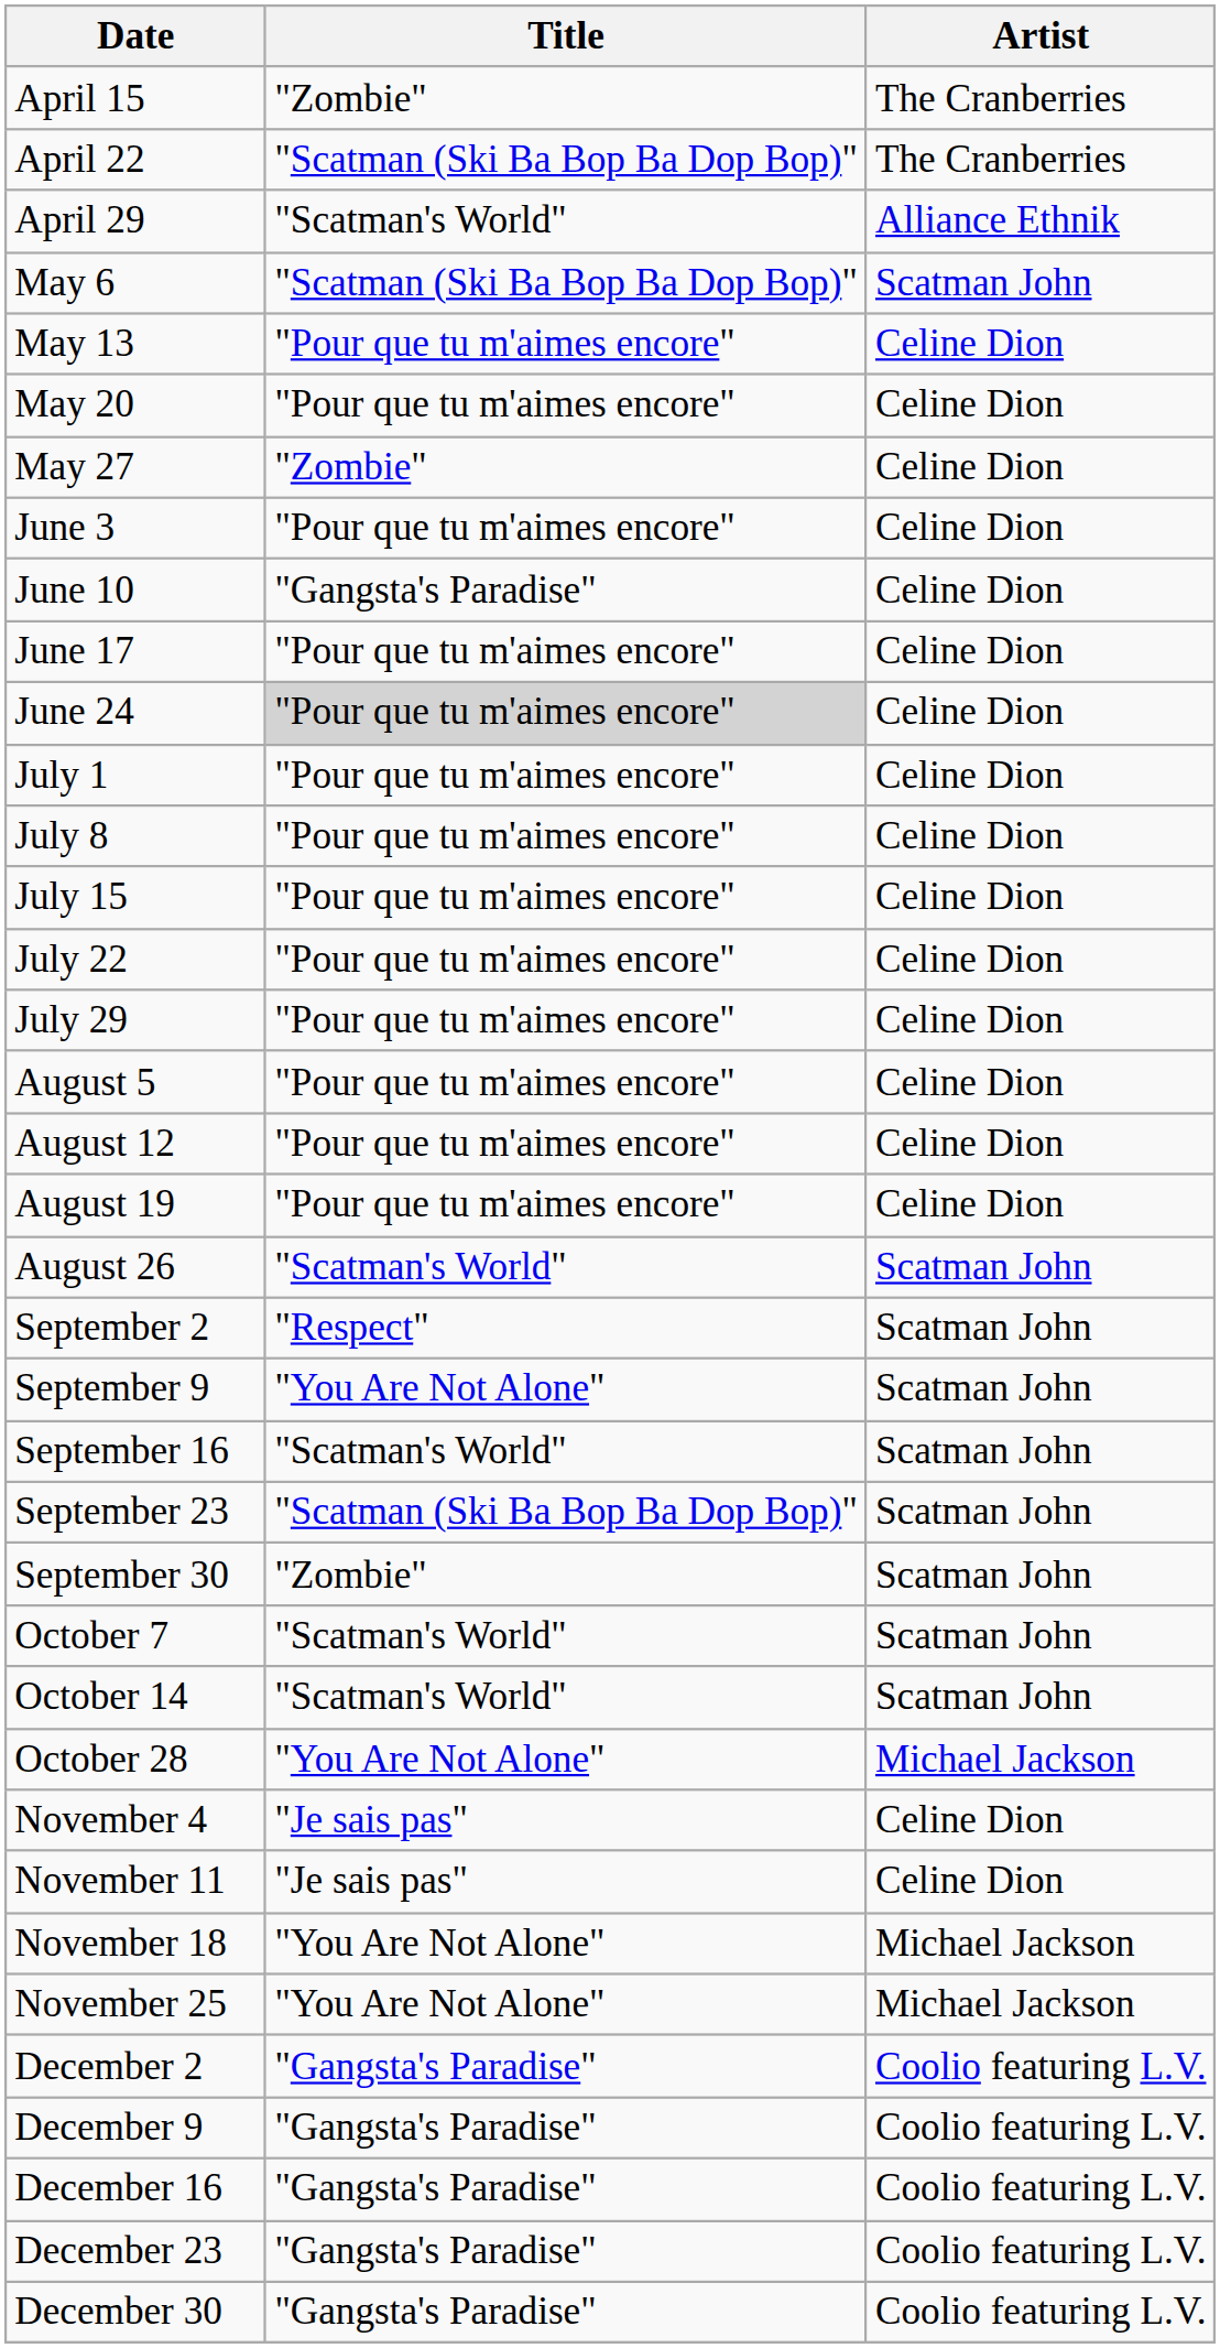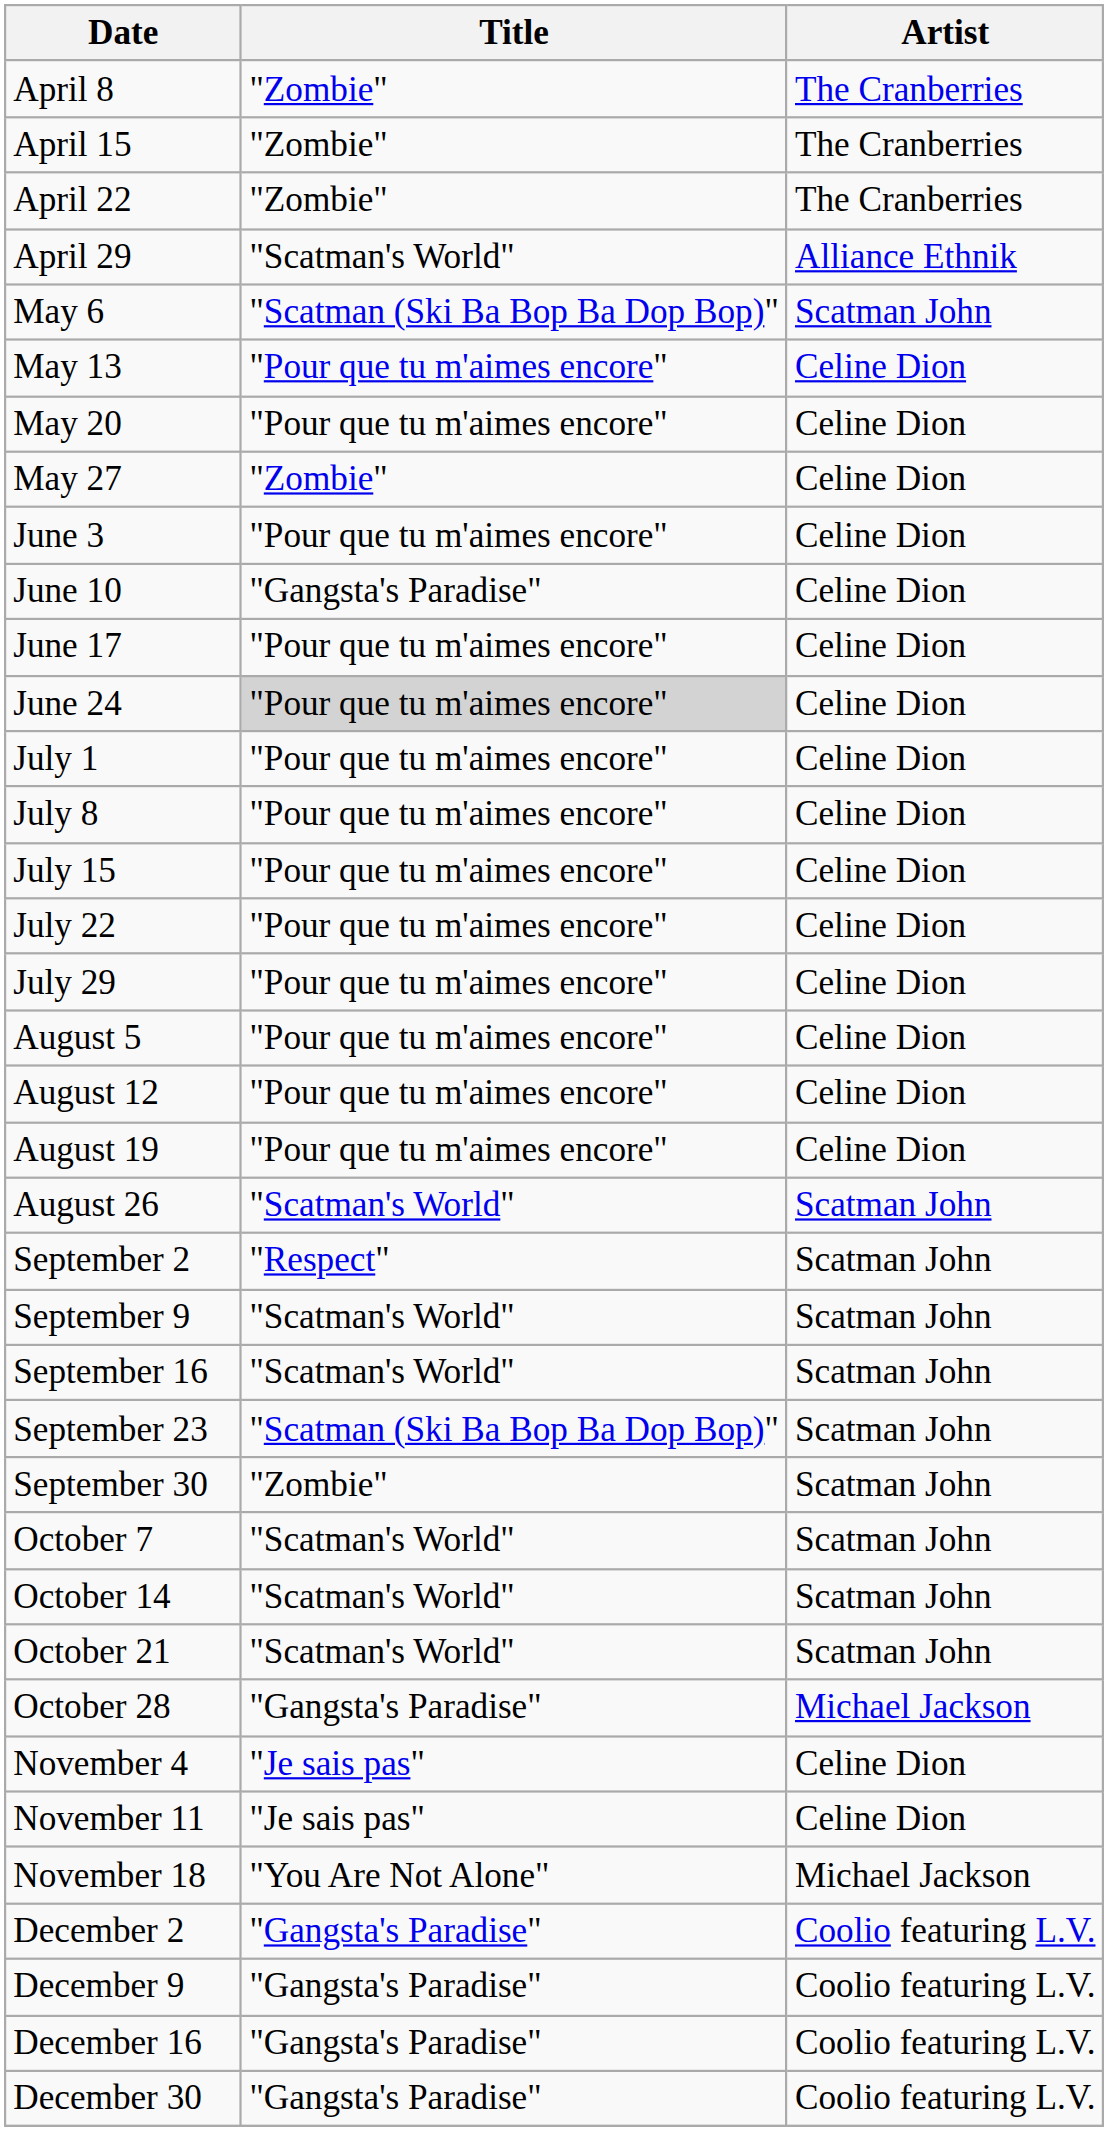 <table class="wikitable">
 <tr>
 <th width="100px">Date</th>
 <th>Title</th>
 <th>Artist</th>
+</tr>
+<tr>
+<td>April 8</td>
+<td>"<a href='#'>Zombie</a>"</td>
+<td><a href='#'>The Cranberries</a></td>
 </tr>
 <tr>
 <td>April 15</td>
 <td>"Zombie"</td>
 <td>The Cranberries</td>
 </tr>
 <tr>
 <td>April 22</td>
-<td>"<a href='#'>Scatman (Ski Ba Bop Ba Dop Bop)</a>"</td>
+<td>"Zombie"</td>
 <td>The Cranberries</td>
 </tr>
 <tr>
 <td>April 29</td>
 <td>"Scatman's World"</td>
 <td><a href='#'>Alliance Ethnik</a></td>
 </tr>
 <tr>
 <td>May 6</td>
 <td>"<a href='#'>Scatman (Ski Ba Bop Ba Dop Bop)</a>"</td>
 <td><a href='#'>Scatman John</a></td>
 </tr>
 <tr>
 <td>May 13</td>
 <td>"<a href='#'>Pour que tu m'aimes encore</a>"</td>
 <td><a href='#'>Celine Dion</a></td>
 </tr>
 <tr>
 <td>May 20</td>
 <td>"Pour que tu m'aimes encore"</td>
 <td>Celine Dion</td>
 </tr>
 <tr>
 <td>May 27</td>
 <td>"<a href='#'>Zombie</a>"</td>
 <td>Celine Dion</td>
 </tr>
 <tr>
 <td>June 3</td>
 <td>"Pour que tu m'aimes encore"</td>
 <td>Celine Dion</td>
 </tr>
 <tr>
 <td>June 10</td>
 <td>"Gangsta's Paradise"</td>
 <td>Celine Dion</td>
 </tr>
 <tr>
 <td>June 17</td>
 <td>"Pour que tu m'aimes encore"</td>
 <td>Celine Dion</td>
 </tr>
 <tr>
 <td>June 24</td>
 <td style="background: lightgrey;">"Pour que tu m'aimes encore"</td>
 <td>Celine Dion</td>
 </tr>
 <tr>
 <td>July 1</td>
 <td>"Pour que tu m'aimes encore"</td>
 <td>Celine Dion</td>
 </tr>
 <tr>
 <td>July 8</td>
 <td>"Pour que tu m'aimes encore"</td>
 <td>Celine Dion</td>
 </tr>
 <tr>
 <td>July 15</td>
 <td>"Pour que tu m'aimes encore"</td>
 <td>Celine Dion</td>
 </tr>
 <tr>
 <td>July 22</td>
 <td>"Pour que tu m'aimes encore"</td>
 <td>Celine Dion</td>
 </tr>
 <tr>
 <td>July 29</td>
 <td>"Pour que tu m'aimes encore"</td>
 <td>Celine Dion</td>
 </tr>
 <tr>
 <td>August 5</td>
 <td>"Pour que tu m'aimes encore"</td>
 <td>Celine Dion</td>
 </tr>
 <tr>
 <td>August 12</td>
 <td>"Pour que tu m'aimes encore"</td>
 <td>Celine Dion</td>
 </tr>
 <tr>
 <td>August 19</td>
 <td>"Pour que tu m'aimes encore"</td>
 <td>Celine Dion</td>
 </tr>
 <tr>
 <td>August 26</td>
 <td>"<a href='#'>Scatman's World</a>"</td>
 <td><a href='#'>Scatman John</a></td>
 </tr>
 <tr>
 <td>September 2</td>
 <td>"<a href='#'>Respect</a>"</td>
 <td>Scatman John</td>
 </tr>
 <tr>
 <td>September 9</td>
-<td>"<a href='#'>You Are Not Alone</a>"</td>
+<td>"Scatman's World"</td>
 <td>Scatman John</td>
 </tr>
 <tr>
 <td>September 16</td>
 <td>"Scatman's World"</td>
 <td>Scatman John</td>
 </tr>
 <tr>
 <td>September 23</td>
 <td>"<a href='#'>Scatman (Ski Ba Bop Ba Dop Bop)</a>"</td>
 <td>Scatman John</td>
 </tr>
 <tr>
 <td>September 30</td>
 <td>"Zombie"</td>
 <td>Scatman John</td>
 </tr>
 <tr>
 <td>October 7</td>
 <td>"Scatman's World"</td>
 <td>Scatman John</td>
 </tr>
 <tr>
 <td>October 14</td>
 <td>"Scatman's World"</td>
 <td>Scatman John</td>
 </tr>
 <tr>
+<td>October 21</td>
+<td>"Scatman's World"</td>
+<td>Scatman John</td>
+</tr>
+<tr>
 <td>October 28</td>
-<td>"<a href='#'>You Are Not Alone</a>"</td>
+<td>"Gangsta's Paradise"</td>
 <td><a href='#'>Michael Jackson</a></td>
 </tr>
 <tr>
 <td>November 4</td>
 <td>"<a href='#'>Je sais pas</a>"</td>
 <td>Celine Dion</td>
 </tr>
 <tr>
 <td>November 11</td>
 <td>"Je sais pas"</td>
 <td>Celine Dion</td>
 </tr>
 <tr>
 <td>November 18</td>
-<td>"You Are Not Alone"</td>
-<td>Michael Jackson</td>
-</tr>
-<tr>
-<td>November 25</td>
 <td>"You Are Not Alone"</td>
 <td>Michael Jackson</td>
 </tr>
 <tr>
 <td>December 2</td>
 <td>"<a href='#'>Gangsta's Paradise</a>"</td>
 <td><a href='#'>Coolio</a> featuring <a href='#'>L.V.</a></td>
 </tr>
 <tr>
 <td>December 9</td>
 <td>"Gangsta's Paradise"</td>
 <td>Coolio featuring L.V.</td>
 </tr>
 <tr>
 <td>December 16</td>
 <td>"Gangsta's Paradise"</td>
 <td>Coolio featuring L.V.</td>
 </tr>
 <tr>
-<td>December 23</td>
-<td>"Gangsta's Paradise"</td>
-<td>Coolio featuring L.V.</td>
-</tr>
-<tr>
 <td>December 30</td>
 <td>"Gangsta's Paradise"</td>
 <td>Coolio featuring L.V.</td>
 </tr>
 <tr>
 </tr>
 </table>
